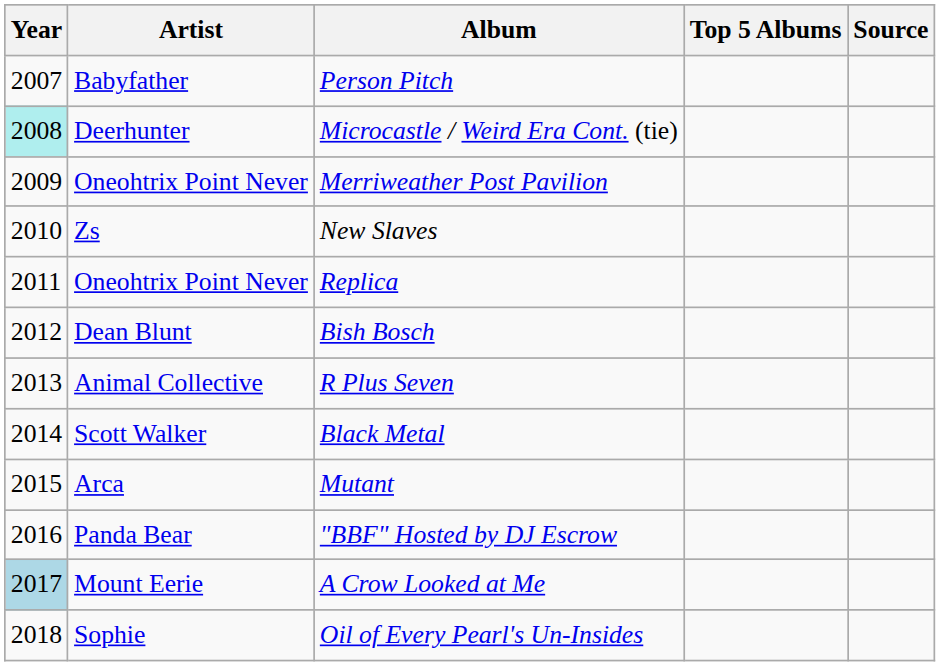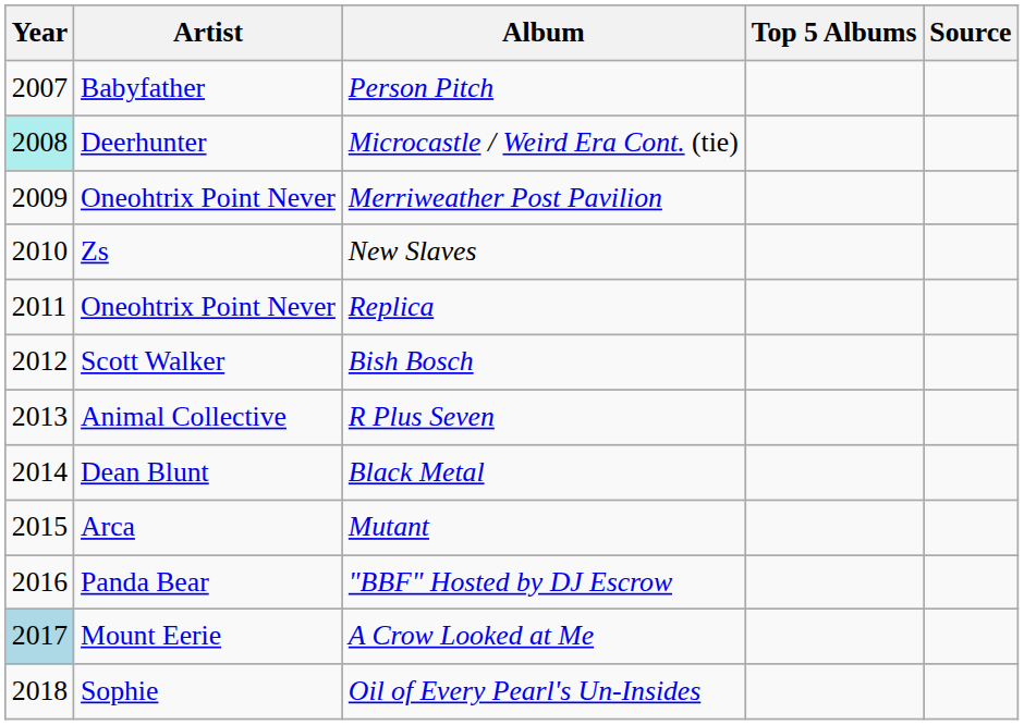 <table class="wikitable" style="font-size:0.95em;line-height:1.5em;">
 <tr>
 <th>Year</th>
 <th>Artist</th>
 <th>Album</th>
 <th>Top 5 Albums</th>
 <th>Source</th>
 </tr>
 <tr>
 <td>2007</td>
 <td><a href='#'>Babyfather</a></td>
 <td><em><a href='#'>Person Pitch</a></em></td>
 <td><small></small></td>
 <td></td>
 </tr>
 <tr>
 <td style="background: paleturquoise;">2008</td>
 <td><a href='#'>Deerhunter</a></td>
 <td><em><a href='#'>Microcastle</a> / <a href='#'>Weird Era Cont.</a></em> (tie)</td>
 <td><small></small></td>
 <td></td>
 </tr>
 <tr>
 <td>2009</td>
 <td><a href='#'>Oneohtrix Point Never</a></td>
 <td><em><a href='#'>Merriweather Post Pavilion</a></em></td>
 <td><small></small></td>
 <td></td>
 </tr>
 <tr>
 <td>2010</td>
 <td><a href='#'>Zs</a></td>
 <td><em>New Slaves</em></td>
 <td><small></small></td>
 <td></td>
 </tr>
 <tr>
 <td>2011</td>
 <td><a href='#'>Oneohtrix Point Never</a></td>
 <td><em><a href='#'>Replica</a></em></td>
 <td><small></small></td>
 <td></td>
 </tr>
 <tr>
 <td>2012</td>
-<td><a href='#'>Dean Blunt</a></td>
+<td><a href='#'>Scott Walker</a></td>
 <td><em><a href='#'>Bish Bosch</a></em></td>
 <td><small></small></td>
 <td></td>
 </tr>
 <tr>
 <td>2013</td>
 <td><a href='#'>Animal Collective</a></td>
 <td><em><a href='#'>R Plus Seven</a></em></td>
 <td><small></small></td>
 <td></td>
 </tr>
 <tr>
 <td>2014</td>
-<td><a href='#'>Scott Walker</a></td>
+<td><a href='#'>Dean Blunt</a></td>
 <td><em><a href='#'>Black Metal</a></em></td>
 <td><small></small></td>
 <td></td>
 </tr>
 <tr>
 <td>2015</td>
 <td><a href='#'>Arca</a></td>
 <td><em><a href='#'>Mutant</a></em></td>
 <td><small></small></td>
 <td></td>
 </tr>
 <tr>
 <td>2016</td>
 <td><a href='#'>Panda Bear</a></td>
 <td><em><a href='#'>"BBF" Hosted by DJ Escrow</a></em></td>
 <td><small></small></td>
 <td></td>
 </tr>
 <tr>
 <td style="background: lightblue;">2017</td>
 <td><a href='#'>Mount Eerie</a></td>
 <td><em><a href='#'>A Crow Looked at Me</a></em></td>
 <td><small></small></td>
 <td></td>
 </tr>
 <tr>
 <td>2018</td>
 <td><a href='#'>Sophie</a></td>
 <td><em><a href='#'>Oil of Every Pearl's Un-Insides</a></em></td>
 <td><small></small></td>
 <td></td>
 </tr>
 </table>
